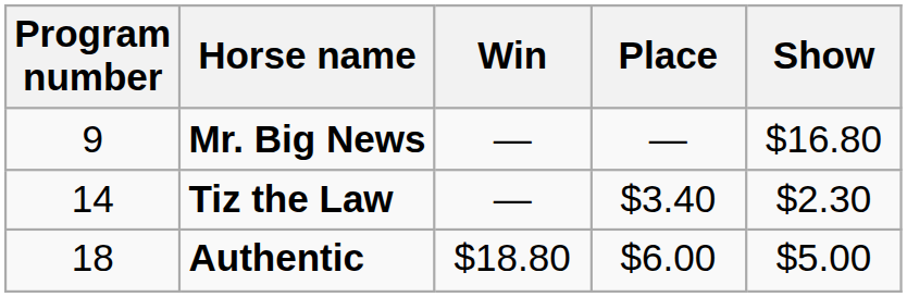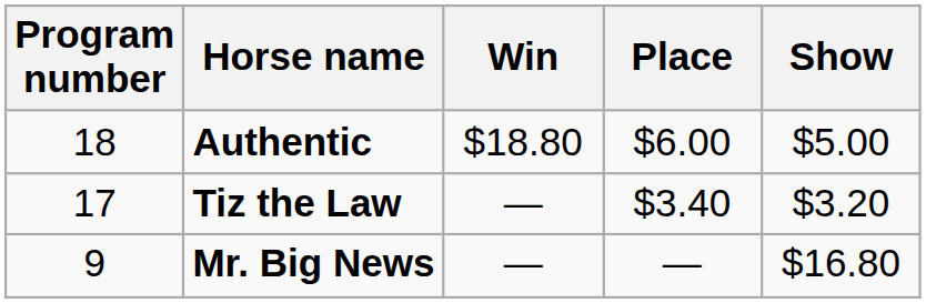 <table class="wikitable" style="text-align: center;">
 <tr>
 <th>Program<br>number</th>
 <th>Horse name</th>
 <th width="58px">Win</th>
 <th width="58px">Place</th>
 <th width="58px">Show</th>
 </tr>
 <tr>
+<td>18</td>
+<td style="text-align: left;"><strong>Authentic</strong></td>
+<td>$18.80</td>
+<td>$6.00</td>
+<td>$5.00</td>
+</tr>
+<tr>
+<td>17</td>
+<td style="text-align: left;"><strong>Tiz the Law </strong></td>
+<td>—</td>
+<td>$3.40</td>
+<td>$3.20</td>
+</tr>
+<tr>
 <td>9</td>
 <td style="text-align: left;"><strong>Mr. Big News</strong></td>
 <td>—</td>
 <td>—</td>
 <td>$16.80</td>
 </tr>
-<tr>
-<td>14</td>
-<td style="text-align: left;"><strong>Tiz the Law </strong></td>
-<td>—</td>
-<td>$3.40</td>
-<td>$2.30</td>
-</tr>
-<tr>
-<td>18</td>
-<td style="text-align: left;"><strong>Authentic</strong></td>
-<td>$18.80</td>
-<td>$6.00</td>
-<td>$5.00</td>
-</tr>
 </table>
